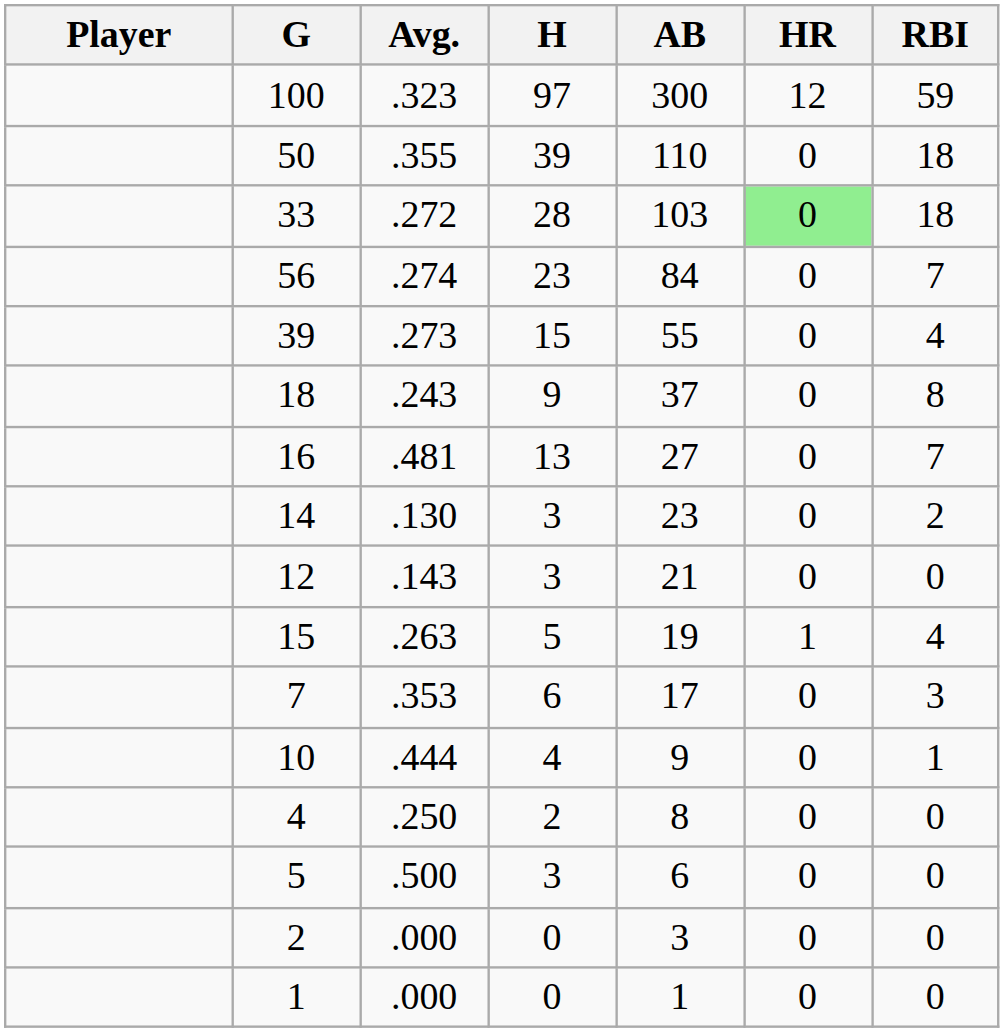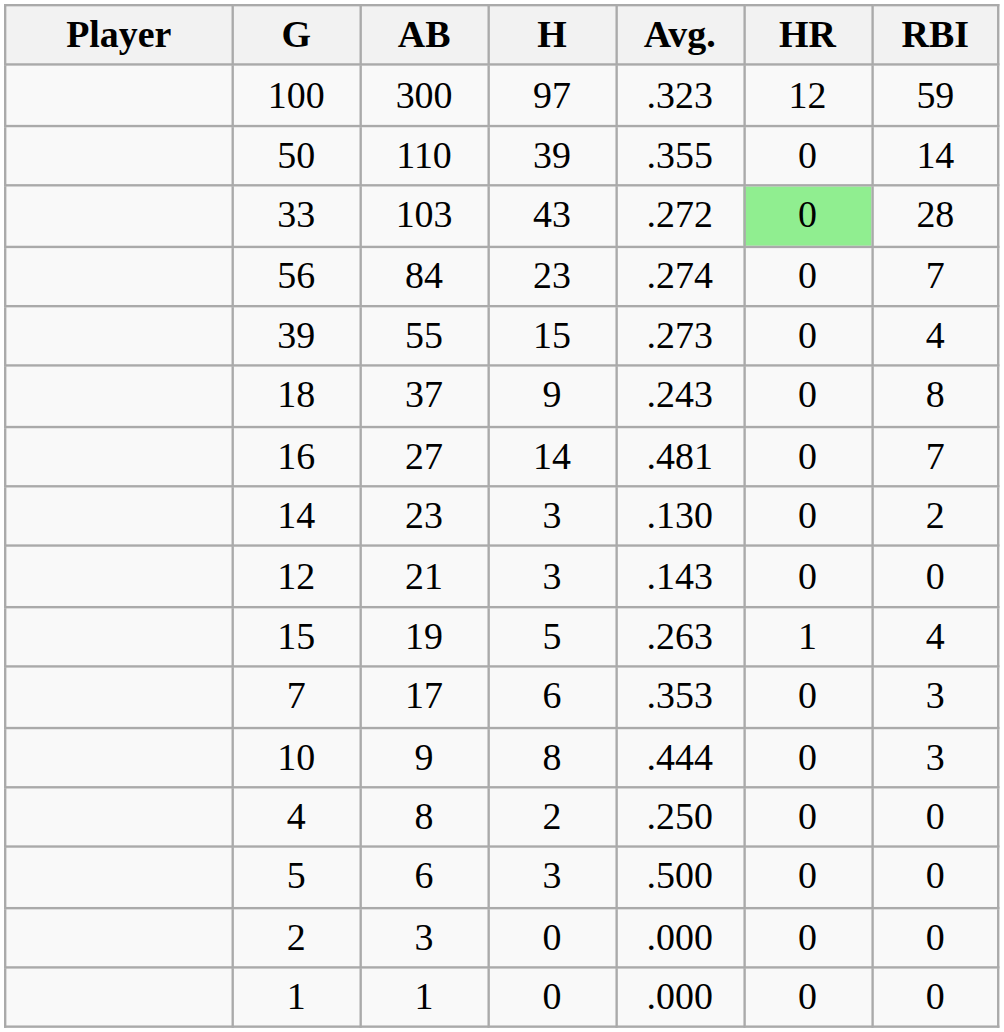 <table class="wikitable sortable">
 <tr>
 <th bgcolor="#DDDDFF" width="16%">Player</th>
 <th bgcolor="#DDDDFF" width="9%">G</th>
+<th bgcolor="#DDDDFF" width="9%">AB</th>
+<th bgcolor="#DDDDFF" width="9%">H</th>
 <th bgcolor="#DDDDFF" width="9%">Avg.</th>
-<th bgcolor="#DDDDFF" width="9%">H</th>
-<th bgcolor="#DDDDFF" width="9%">AB</th>
 <th bgcolor="#DDDDFF" width="9%">HR</th>
 <th bgcolor="#DDDDFF" width="9%">RBI</th>
 </tr>
 <tr align="center">
 <td></td>
 <td>100</td>
+<td>300</td>
+<td>97</td>
 <td>.323</td>
-<td>97</td>
-<td>300</td>
 <td>12</td>
 <td>59</td>
 </tr>
 <tr align="center">
 <td></td>
 <td>50</td>
+<td>110</td>
+<td>39</td>
 <td>.355</td>
-<td>39</td>
-<td>110</td>
 <td>0</td>
-<td>18</td>
+<td>14</td>
 </tr>
 <tr align="center">
 <td></td>
 <td>33</td>
+<td>103</td>
+<td>43</td>
 <td>.272</td>
+<td style="background: lightgreen;">0</td>
 <td>28</td>
-<td>103</td>
-<td style="background: lightgreen;">0</td>
-<td>18</td>
 </tr>
 <tr align="center">
 <td></td>
 <td>56</td>
+<td>84</td>
+<td>23</td>
 <td>.274</td>
-<td>23</td>
-<td>84</td>
 <td>0</td>
 <td>7</td>
 </tr>
 <tr align="center">
 <td></td>
 <td>39</td>
+<td>55</td>
+<td>15</td>
 <td>.273</td>
-<td>15</td>
-<td>55</td>
 <td>0</td>
 <td>4</td>
 </tr>
 <tr align="center">
 <td></td>
 <td>18</td>
+<td>37</td>
+<td>9</td>
 <td>.243</td>
-<td>9</td>
-<td>37</td>
 <td>0</td>
 <td>8</td>
 </tr>
 <tr align="center">
 <td></td>
 <td>16</td>
+<td>27</td>
+<td>14</td>
 <td>.481</td>
-<td>13</td>
-<td>27</td>
 <td>0</td>
 <td>7</td>
 </tr>
 <tr align="center">
 <td></td>
 <td>14</td>
+<td>23</td>
+<td>3</td>
 <td>.130</td>
-<td>3</td>
-<td>23</td>
 <td>0</td>
 <td>2</td>
 </tr>
 <tr align="center">
 <td></td>
 <td>12</td>
+<td>21</td>
+<td>3</td>
 <td>.143</td>
-<td>3</td>
-<td>21</td>
 <td>0</td>
 <td>0</td>
 </tr>
 <tr align="center">
 <td></td>
 <td>15</td>
+<td>19</td>
+<td>5</td>
 <td>.263</td>
-<td>5</td>
-<td>19</td>
 <td>1</td>
 <td>4</td>
 </tr>
 <tr align="center">
 <td></td>
 <td>7</td>
+<td>17</td>
+<td>6</td>
 <td>.353</td>
-<td>6</td>
-<td>17</td>
 <td>0</td>
 <td>3</td>
 </tr>
 <tr align="center">
 <td></td>
 <td>10</td>
+<td>9</td>
+<td>8</td>
 <td>.444</td>
-<td>4</td>
-<td>9</td>
 <td>0</td>
-<td>1</td>
+<td>3</td>
 </tr>
 <tr align="center">
 <td></td>
 <td>4</td>
+<td>8</td>
+<td>2</td>
 <td>.250</td>
-<td>2</td>
-<td>8</td>
 <td>0</td>
 <td>0</td>
 </tr>
 <tr align="center">
 <td></td>
 <td>5</td>
+<td>6</td>
+<td>3</td>
 <td>.500</td>
-<td>3</td>
-<td>6</td>
 <td>0</td>
 <td>0</td>
 </tr>
 <tr align="center">
 <td></td>
 <td>2</td>
+<td>3</td>
+<td>0</td>
 <td>.000</td>
-<td>0</td>
-<td>3</td>
 <td>0</td>
 <td>0</td>
 </tr>
 <tr align="center">
 <td></td>
 <td>1</td>
+<td>1</td>
+<td>0</td>
 <td>.000</td>
-<td>0</td>
-<td>1</td>
 <td>0</td>
 <td>0</td>
 </tr>
 </table>
